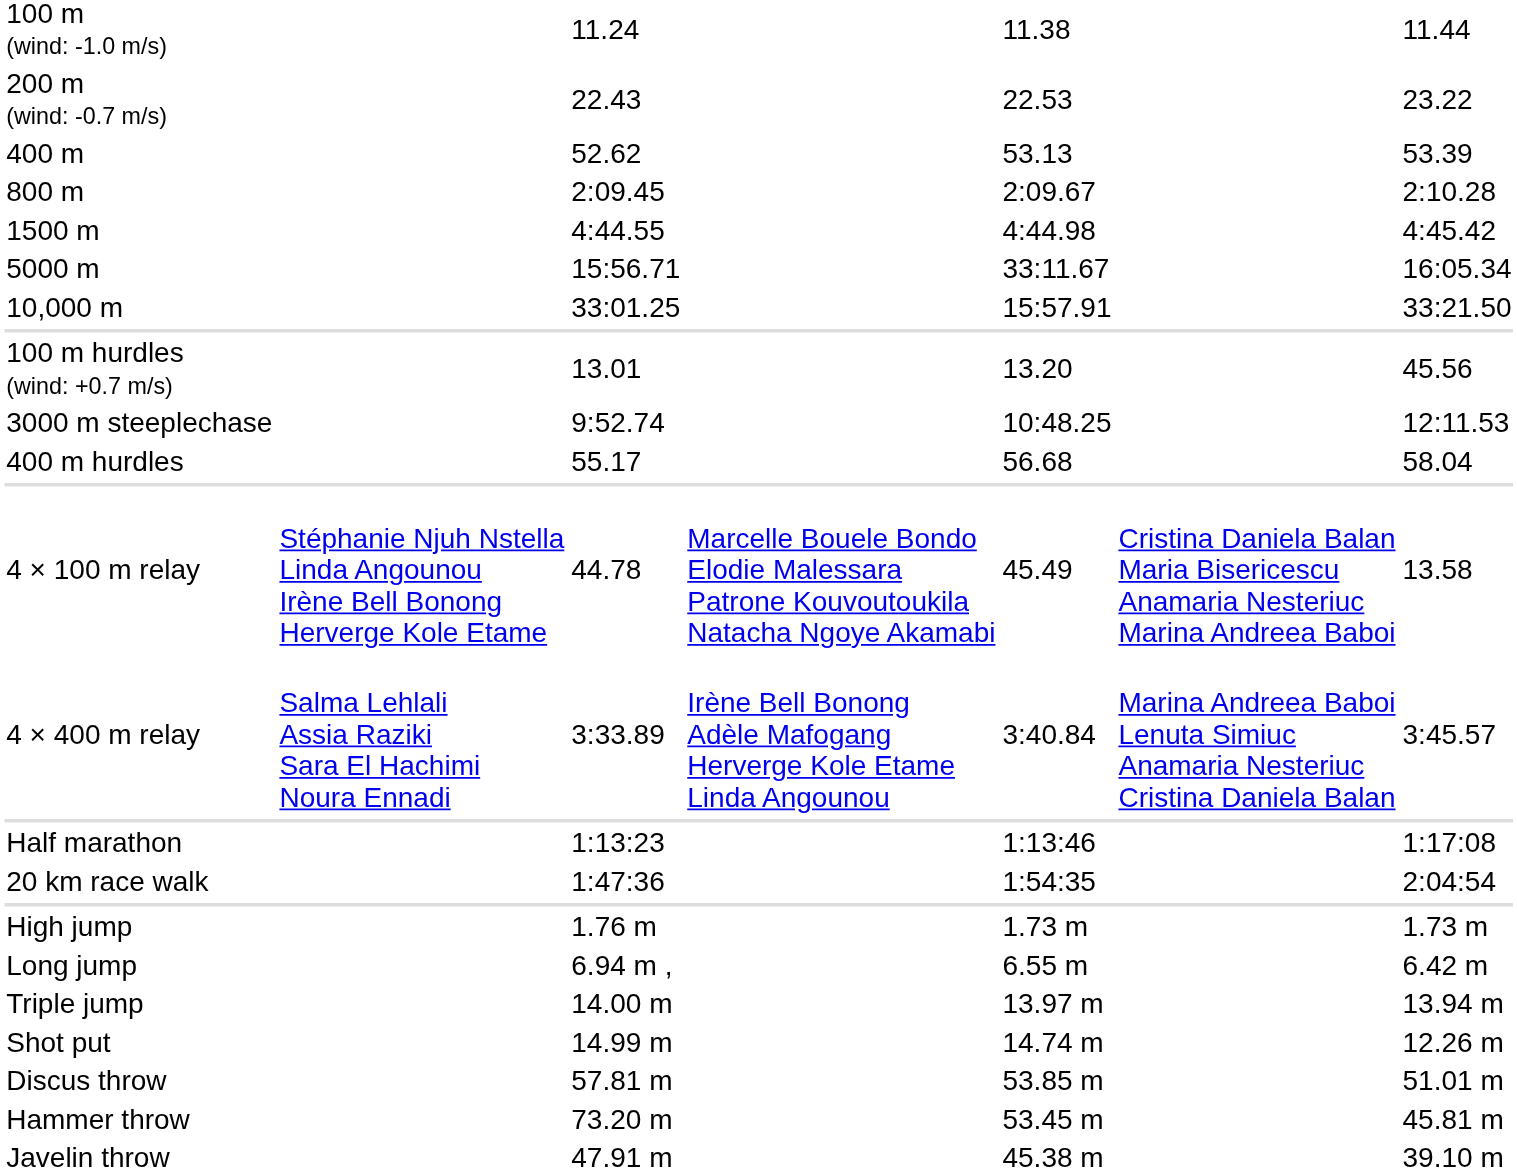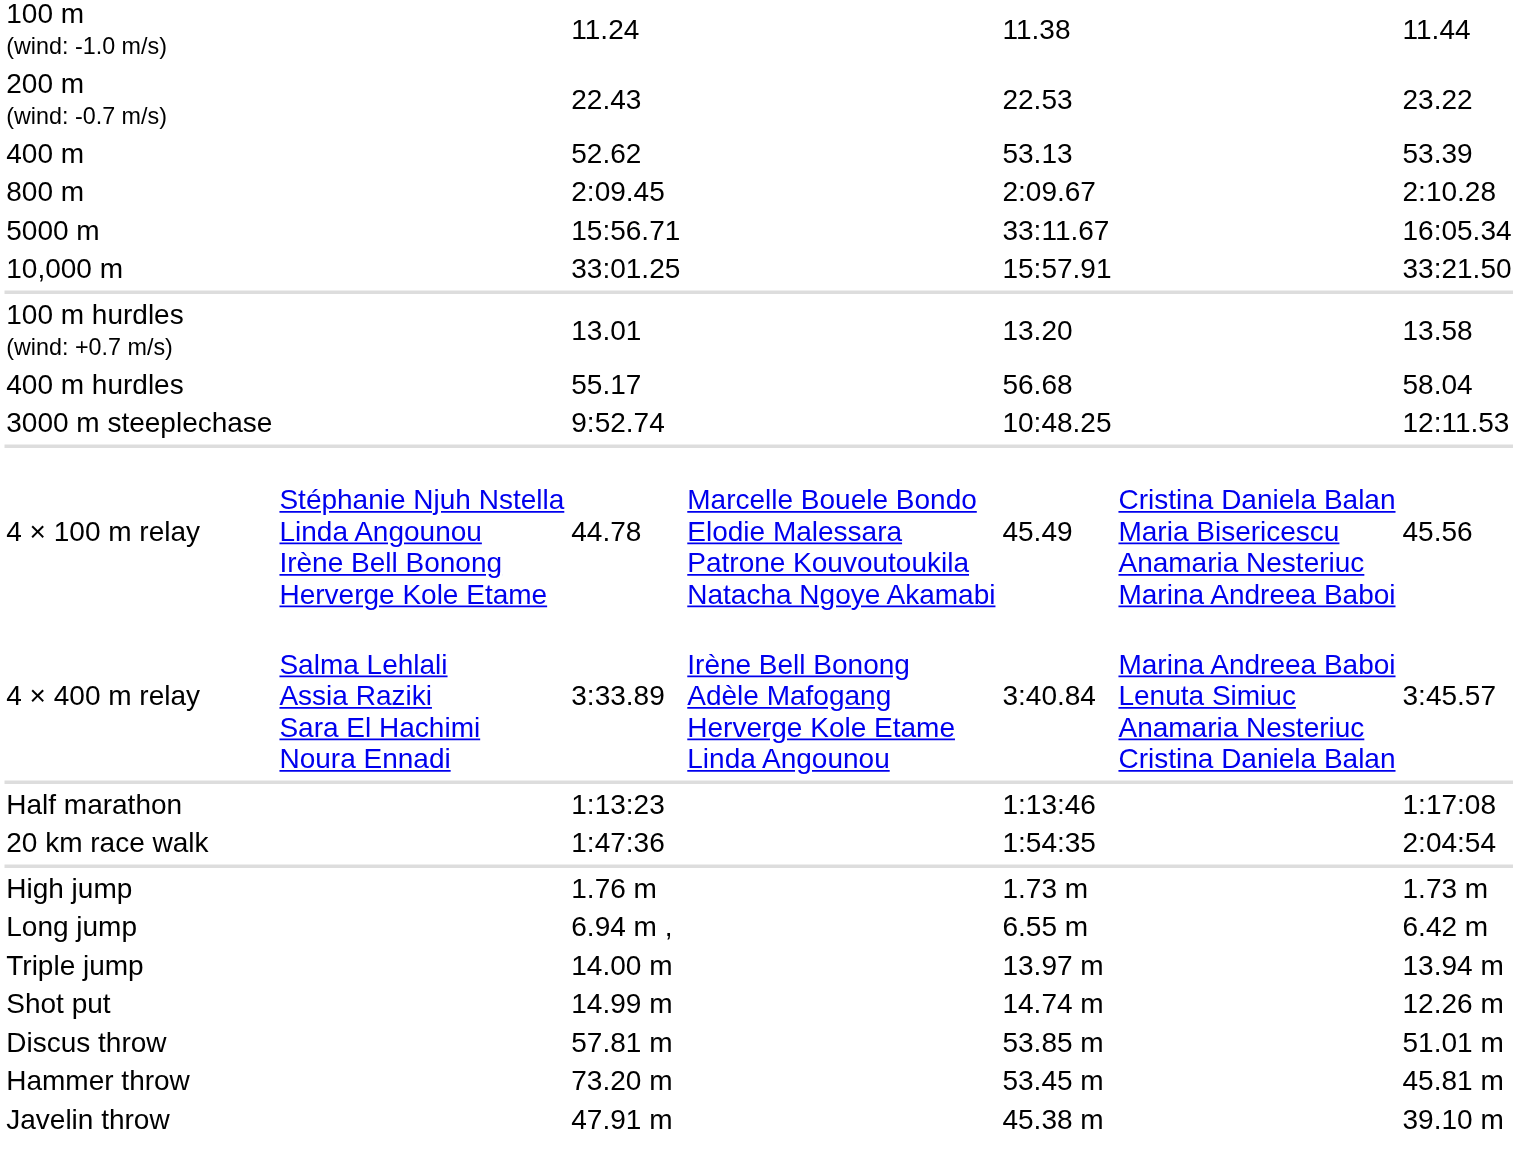 <table>
 <tr>
 <td>100 m<br><small>(wind: -1.0 m/s)</small></td>
 <td></td>
 <td>11.24</td>
 <td></td>
 <td>11.38</td>
 <td></td>
 <td>11.44</td>
 </tr>
 <tr>
 <td>200 m<br><small>(wind: -0.7 m/s)</small></td>
 <td></td>
 <td>22.43 </td>
 <td></td>
 <td>22.53</td>
 <td></td>
 <td>23.22 </td>
 </tr>
 <tr>
 <td>400 m</td>
 <td></td>
 <td>52.62</td>
 <td></td>
 <td>53.13 </td>
 <td></td>
 <td>53.39</td>
 </tr>
 <tr>
 <td>800 m</td>
 <td></td>
 <td>2:09.45</td>
 <td></td>
 <td>2:09.67</td>
 <td></td>
 <td>2:10.28</td>
 </tr>
 <tr>
-<td>1500 m</td>
-<td></td>
-<td>4:44.55</td>
-<td></td>
-<td>4:44.98</td>
-<td></td>
-<td>4:45.42</td>
-</tr>
-<tr>
 <td>5000 m</td>
 <td></td>
 <td>15:56.71 </td>
 <td></td>
 <td>33:11.67</td>
 <td></td>
 <td>16:05.34</td>
 </tr>
 <tr>
 <td>10,000 m</td>
 <td></td>
 <td>33:01.25</td>
 <td></td>
 <td>15:57.91</td>
 <td></td>
 <td>33:21.50</td>
 </tr>
 <tr bgcolor=#dddddd>
 <td colspan=7></td>
 </tr>
 <tr>
 <td>100 m hurdles<br><small>(wind: +0.7 m/s)</small></td>
 <td></td>
 <td>13.01</td>
 <td></td>
 <td>13.20</td>
 <td></td>
-<td>45.56</td>
+<td>13.58</td>
+</tr>
+<tr>
+<td>400 m hurdles</td>
+<td></td>
+<td>55.17</td>
+<td></td>
+<td>56.68</td>
+<td></td>
+<td>58.04</td>
 </tr>
 <tr>
 <td>3000 m steeplechase</td>
 <td></td>
 <td>9:52.74</td>
 <td></td>
 <td>10:48.25</td>
 <td></td>
 <td>12:11.53 </td>
-</tr>
-<tr>
-<td>400 m hurdles</td>
-<td></td>
-<td>55.17</td>
-<td></td>
-<td>56.68</td>
-<td></td>
-<td>58.04</td>
 </tr>
 <tr bgcolor=#dddddd>
 <td colspan=7></td>
 </tr>
 <tr>
 <td>4 × 100 m relay</td>
 <td><br><a href='#'>Stéphanie Njuh Nstella</a><br><a href='#'>Linda Angounou</a><br><a href='#'>Irène Bell Bonong</a><br><a href='#'>Herverge Kole Etame</a></td>
 <td>44.78</td>
 <td><br><a href='#'>Marcelle Bouele Bondo</a><br><a href='#'>Elodie Malessara</a><br><a href='#'>Patrone Kouvoutoukila</a><br><a href='#'>Natacha Ngoye Akamabi</a></td>
 <td>45.49 </td>
 <td><br><a href='#'>Cristina Daniela Balan</a><br><a href='#'>Maria Bisericescu</a><br><a href='#'>Anamaria Nesteriuc</a><br><a href='#'>Marina Andreea Baboi</a></td>
-<td>13.58</td>
+<td>45.56</td>
 </tr>
 <tr>
 <td>4 × 400 m relay</td>
 <td><br><a href='#'>Salma Lehlali</a><br><a href='#'>Assia Raziki</a><br><a href='#'>Sara El Hachimi</a><br><a href='#'>Noura Ennadi</a></td>
 <td>3:33.89 </td>
 <td><br><a href='#'>Irène Bell Bonong</a><br><a href='#'>Adèle Mafogang</a><br><a href='#'>Herverge Kole Etame</a><br><a href='#'>Linda Angounou</a></td>
 <td>3:40.84</td>
 <td><br><a href='#'>Marina Andreea Baboi</a><br><a href='#'>Lenuta Simiuc</a><br><a href='#'>Anamaria Nesteriuc</a><br><a href='#'>Cristina Daniela Balan</a></td>
 <td>3:45.57</td>
 </tr>
 <tr bgcolor=#dddddd>
 <td colspan=7></td>
 </tr>
 <tr>
 <td>Half marathon</td>
 <td></td>
 <td>1:13:23 </td>
 <td></td>
 <td>1:13:46</td>
 <td></td>
 <td>1:17:08</td>
 </tr>
 <tr>
 <td>20 km race walk</td>
 <td></td>
 <td>1:47:36</td>
 <td></td>
 <td>1:54:35 </td>
 <td></td>
 <td>2:04:54 </td>
 </tr>
 <tr bgcolor=#dddddd>
 <td colspan=7></td>
 </tr>
 <tr>
 <td>High jump</td>
 <td></td>
 <td>1.76 m</td>
 <td></td>
 <td>1.73 m</td>
 <td></td>
 <td>1.73 m</td>
 </tr>
 <tr>
 <td>Long jump</td>
 <td></td>
 <td>6.94 m , </td>
 <td></td>
 <td>6.55 m </td>
 <td></td>
 <td>6.42 m</td>
 </tr>
 <tr>
 <td>Triple jump</td>
 <td></td>
 <td>14.00 m</td>
 <td></td>
 <td>13.97 m</td>
 <td></td>
 <td>13.94 m</td>
 </tr>
 <tr>
 <td>Shot put</td>
 <td></td>
 <td>14.99 m</td>
 <td></td>
 <td>14.74 m</td>
 <td></td>
 <td>12.26 m</td>
 </tr>
 <tr>
 <td>Discus throw</td>
 <td></td>
 <td>57.81 m</td>
 <td></td>
 <td>53.85 m </td>
 <td></td>
 <td>51.01 m</td>
 </tr>
 <tr>
 <td>Hammer throw</td>
 <td></td>
 <td>73.20 m</td>
 <td></td>
 <td>53.45 m</td>
 <td></td>
 <td>45.81 m</td>
 </tr>
 <tr>
 <td>Javelin throw</td>
 <td></td>
 <td>47.91 m</td>
 <td></td>
 <td>45.38 m</td>
 <td></td>
 <td>39.10 m</td>
 </tr>
 </table>
